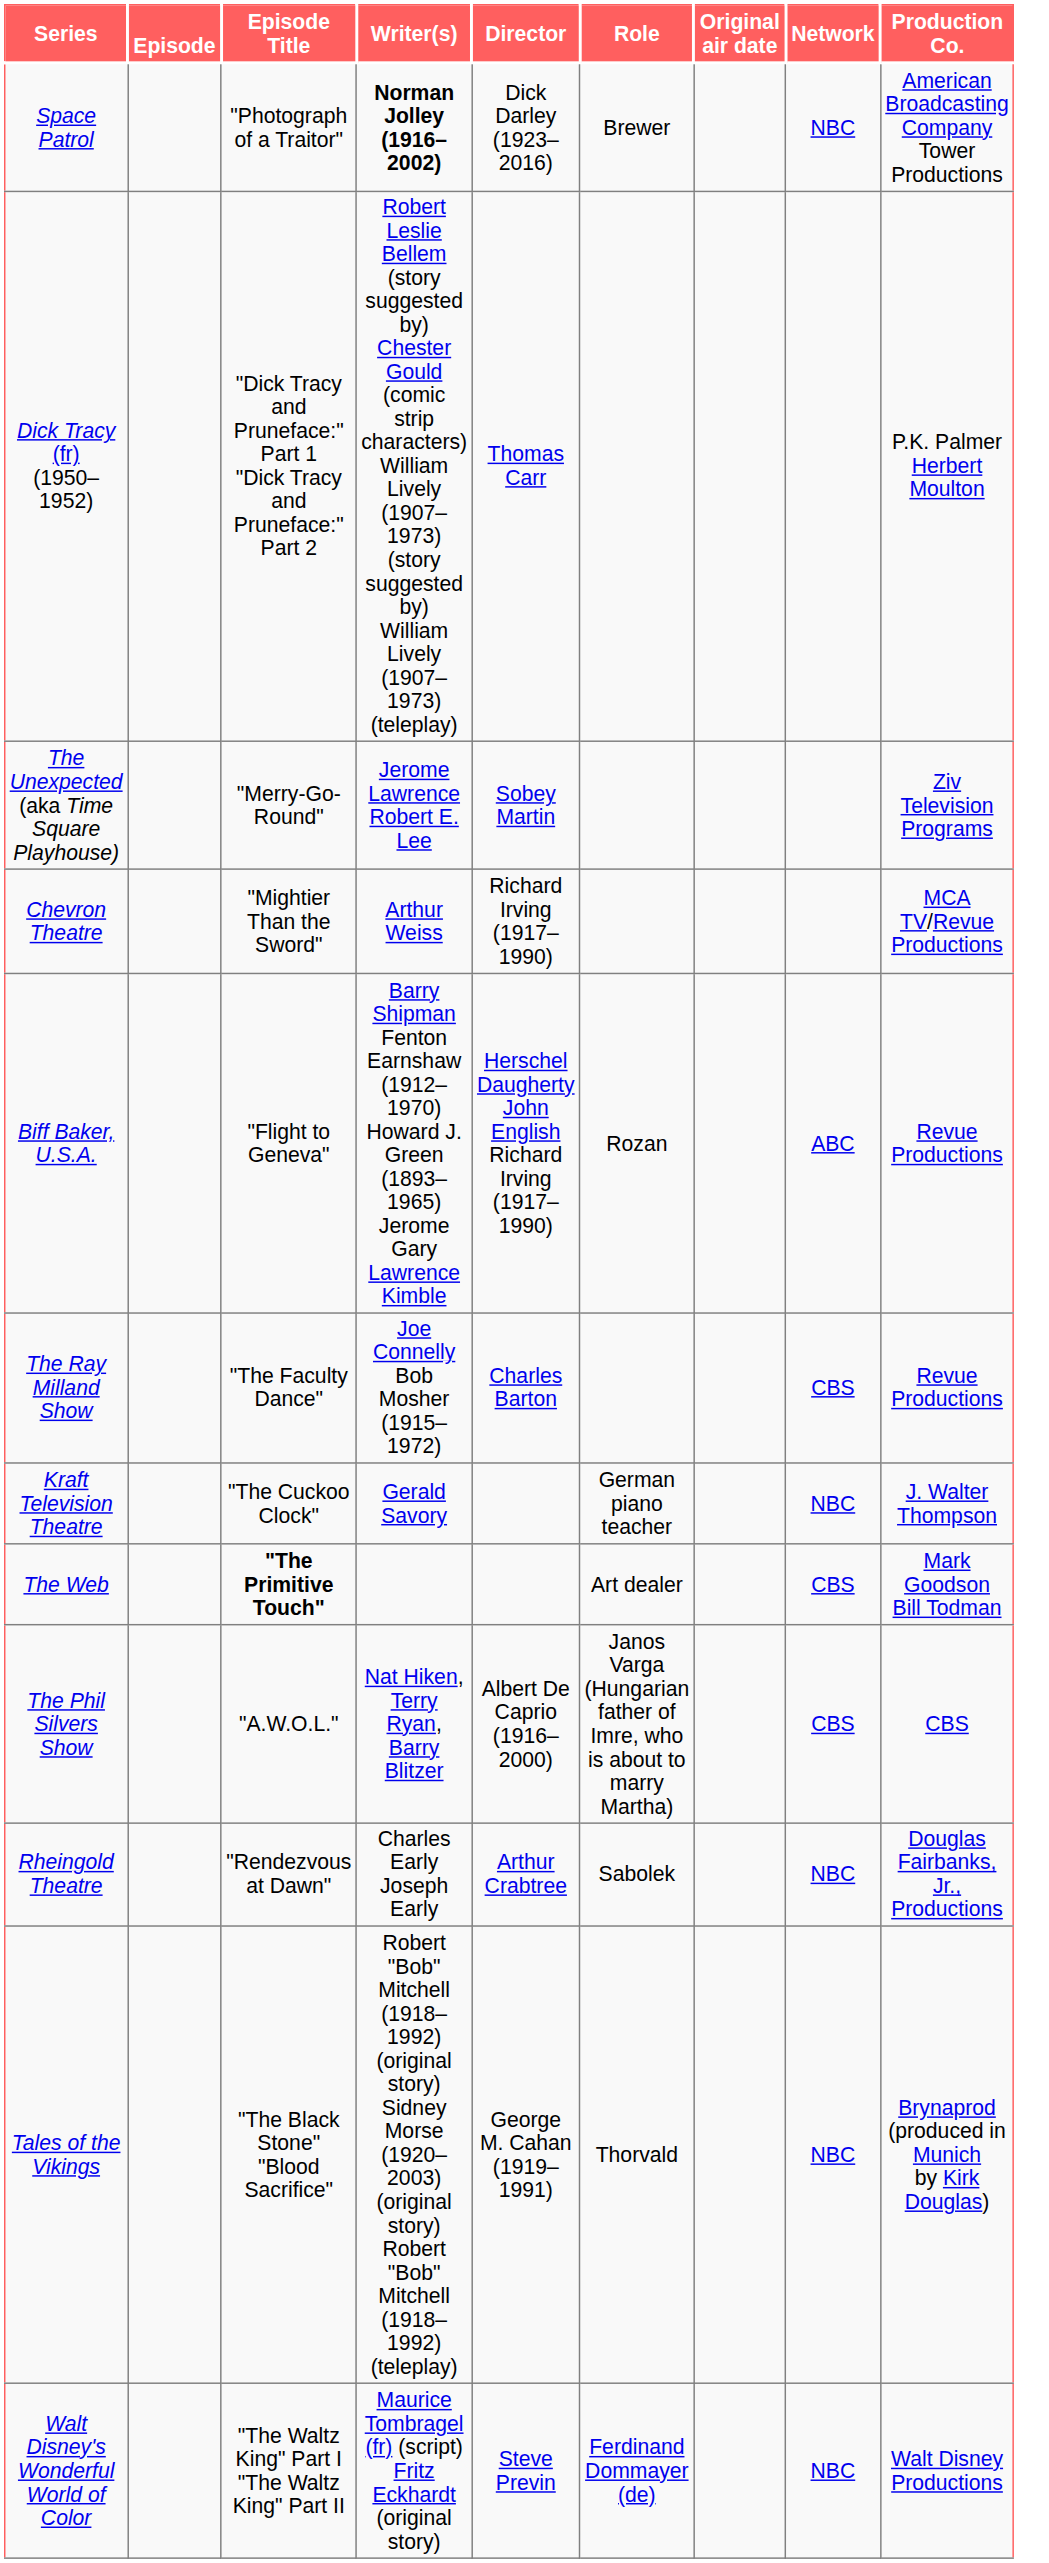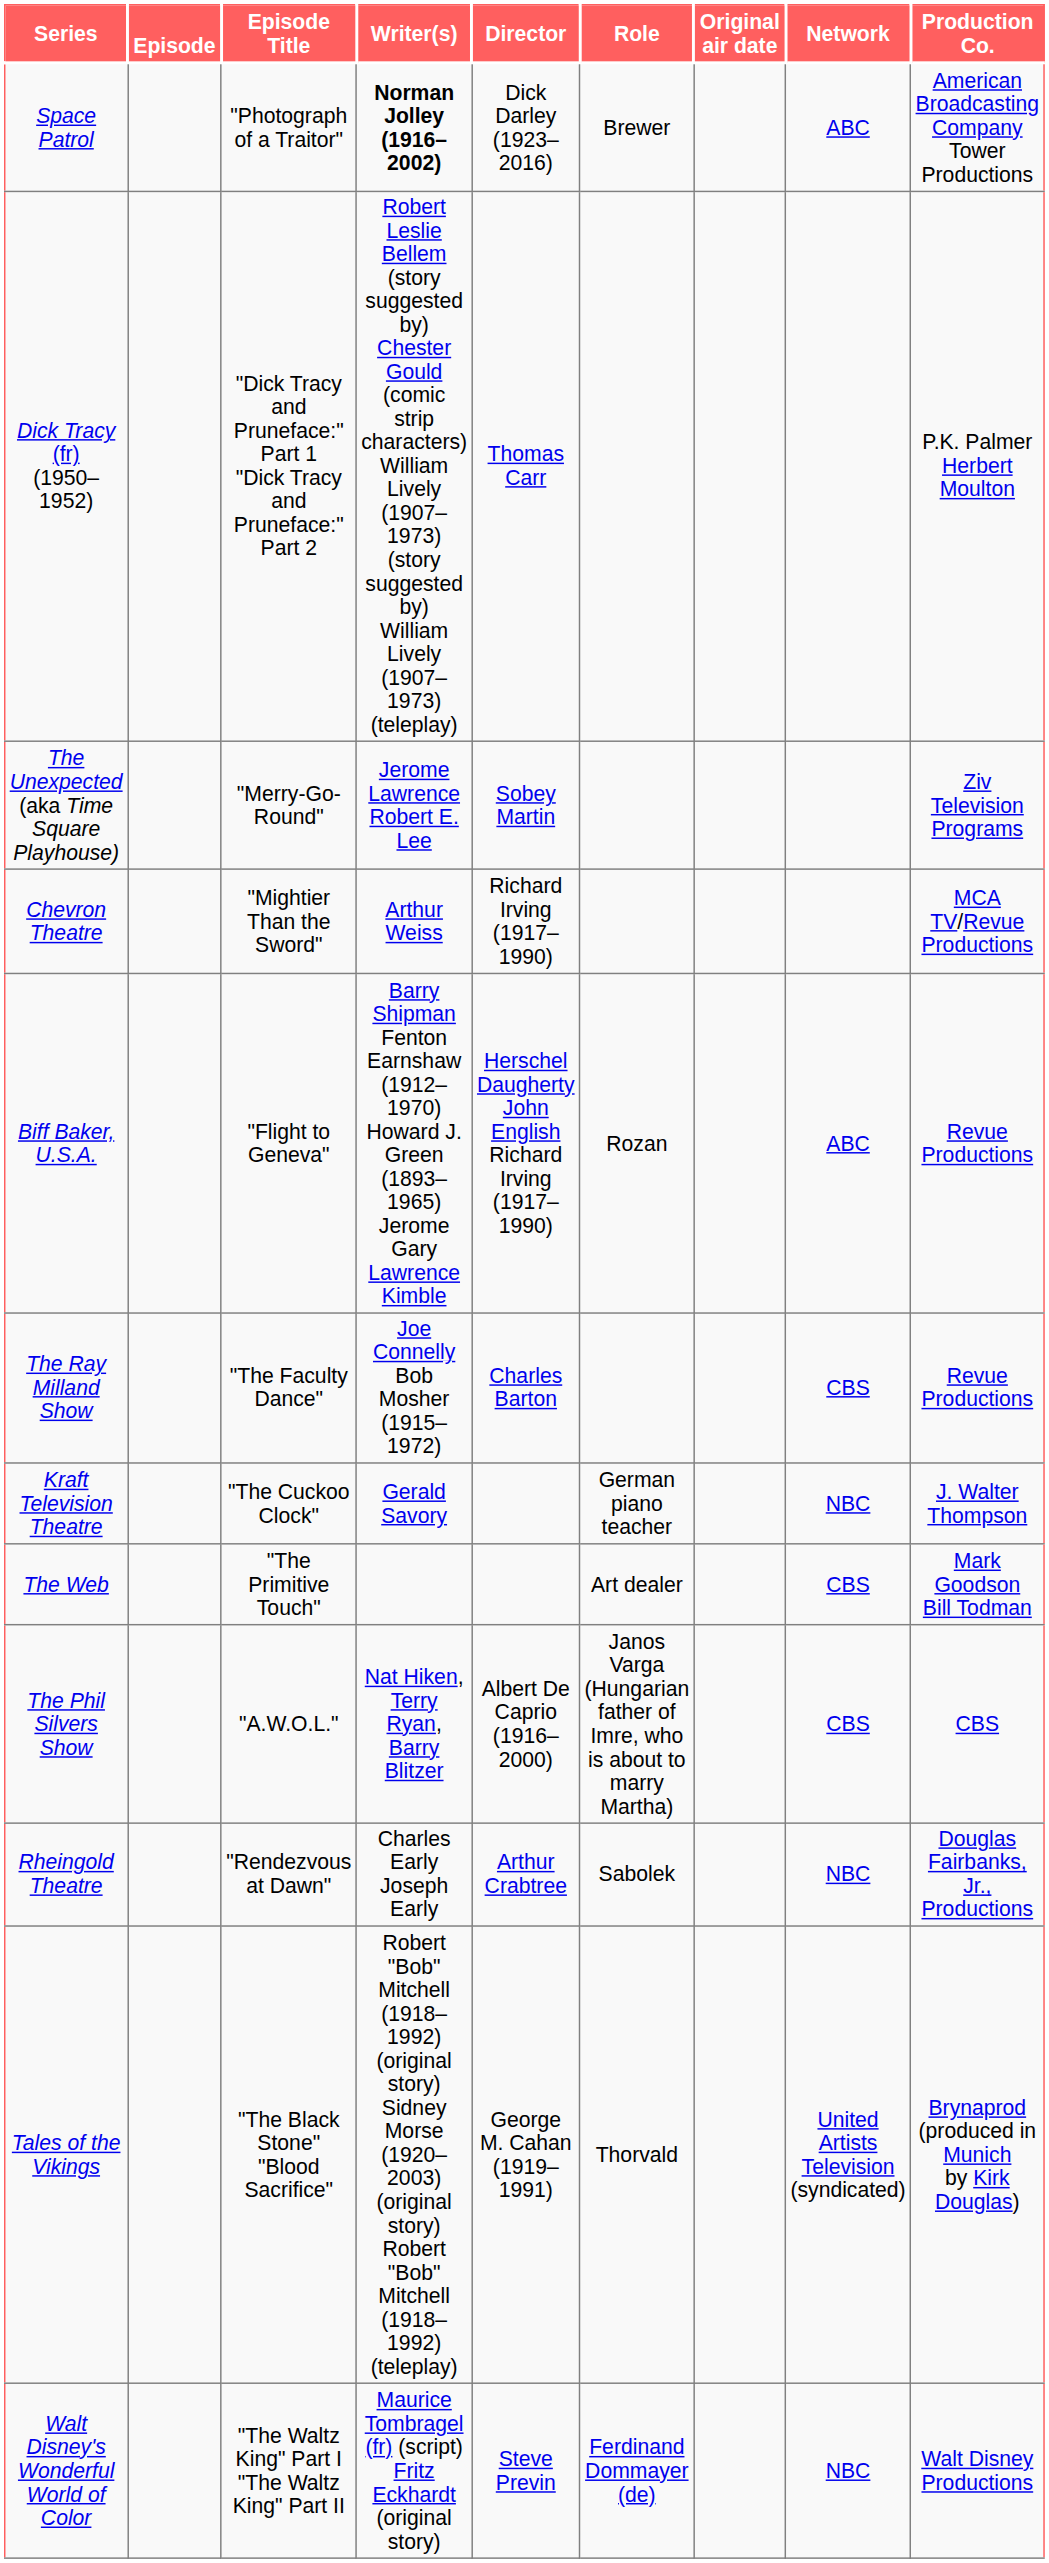 <table class="wikitable sortable collapsible" style="width:100%; margin-auto; color: black; font-size:90%; border: 1px solid #FF5F5F; border-spacing: 0px">
 <tr style="color:white">
 <th scope="col" style="background-color:#FF5F5F; border: solid white; border-width: 0px 2px 2px 0px">Series</th>
 <th scope="col" style="background-color:#FF5F5F; border: solid white; border-width: 0px 2px 2px 0px"><br>Episode</th>
 <th scope="col" style="background-color:#FF5F5F; border: solid white; border-width: 0px 2px 2px 0px">Episode Title</th>
 <th scope="col" style="background-color:#FF5F5F; border: solid white; border-width: 0px 2px 2px 0px">Writer(s)</th>
 <th scope="col" style="background-color:#FF5F5F; border: solid white; border-width: 0px 2px 2px 0px">Director</th>
 <th scope="col" style="background-color:#FF5F5F; border: solid white; border-width: 0px 2px 2px 0px">Role</th>
 <th scope="col" style="background-color:#FF5F5F; border: solid white; border-width: 0px 2px 2px 0px">Original air date</th>
 <th scope="col" style="background-color:#FF5F5F; border: solid white; border-width: 0px 2px 2px 0px">Network</th>
 <th scope="col" style="background-color:#FF5F5F; border: solid white; border-width: 0px 0px 2px 0px">Production Co.</th>
 </tr>
 <tr>
 <td style="text-align:center; border: solid gray; border-width: 0px 1px 1px 0px"><em><a href='#'>Space Patrol</a></em></td>
 <td style="text-align:center; border: solid gray; border-width: 0px 1px 1px 0px"></td>
 <td style="text-align:center; border: solid gray; border-width: 0px 1px 1px 0px">"Photograph of a Traitor"</td>
 <td style="text-align:center; border: solid gray; border-width: 0px 1px 1px 0px;" data-sort-value="Jolley Norman"><strong>Norman Jolley (1916–2002)</strong></td>
 <td style="text-align:center; border: solid gray; border-width: 0px 1px 1px 0px;" data-sort-value="Darley Dick">Dick Darley (1923–2016)</td>
 <td style="text-align:center; border: solid gray; border-width: 0px 1px 1px 0px">Brewer</td>
 <td style="text-align:center; border: solid gray; border-width: 0px 1px 1px 0px"></td>
-<td style="text-align:center; border: solid gray; border-width: 0px 1px 1px 0px"><a href='#'>NBC</a></td>
+<td style="text-align:center; border: solid gray; border-width: 0px 1px 1px 0px"><a href='#'>ABC</a></td>
 <td style="text-align:center; border: solid gray; border-width: 0px 0px 1px 0px"><a href='#'>American Broadcasting Company</a><br> Tower Productions</td>
 </tr>
 <tr>
 <td style="text-align:center; border: solid gray; border-width: 0px 1px 1px 0px"><em><a href='#'>Dick Tracy</a></em> <a href='#'>(fr)</a><br>(1950–1952)</td>
 <td style="text-align:center; border: solid gray; border-width: 0px 1px 1px 0px"><br></td>
 <td style="text-align:center; border: solid gray; border-width: 0px 1px 1px 0px">"Dick Tracy and Pruneface:" Part 1<br>"Dick Tracy and Pruneface:" Part 2</td>
 <td style="text-align:center; border: solid gray; border-width: 0px 1px 1px 0px;" data-sort-value="Bellem Robert"><a href='#'>Robert Leslie Bellem</a> (story suggested by)<br><a href='#'>Chester Gould</a> (comic strip characters)<br>William Lively (1907–1973) (story suggested by)<br>William Lively (1907–1973) (teleplay)</td>
 <td style="text-align:center; border: solid gray; border-width: 0px 1px 1px 0px;" data-sort-value="Carr Thomas"><a href='#'>Thomas Carr</a></td>
 <td style="text-align:center; border: solid gray; border-width: 0px 1px 1px 0px"></td>
 <td style="text-align:center; border: solid gray; border-width: 0px 1px 1px 0px"><br></td>
 <td style="text-align:center; border: solid gray; border-width: 0px 1px 1px 0px"></td>
 <td style="text-align:center; border: solid gray; border-width: 0px 0px 1px 0px">P.K. Palmer<br><a href='#'>Herbert Moulton</a></td>
 </tr>
 <tr>
 <td style="text-align:center; border: solid gray; border-width: 0px 1px 1px 0px;" data-sort-value="Unexpected"><em><a href='#'>The Unexpected</a></em><br>(aka <em>Time Square Playhouse)</em></td>
 <td style="text-align:center; border: solid gray; border-width: 0px 1px 1px 0px"></td>
 <td style="text-align:center; border: solid gray; border-width: 0px 1px 1px 0px">"Merry-Go-Round"</td>
 <td style="text-align:center; border: solid gray; border-width: 0px 1px 1px 0px;" data-sort-value="Lawrence Jerome"><a href='#'>Jerome Lawrence</a><br><a href='#'>Robert E. Lee</a></td>
 <td style="text-align:center; border: solid gray; border-width: 0px 1px 1px 0px;" data-sort-value="Martin Sobey"><a href='#'>Sobey Martin</a></td>
 <td style="text-align:center; border: solid gray; border-width: 0px 1px 1px 0px"></td>
 <td style="text-align:center; border: solid gray; border-width: 0px 1px 1px 0px"></td>
 <td style="text-align:center; border: solid gray; border-width: 0px 1px 1px 0px"></td>
 <td style="text-align:center; border: solid gray; border-width: 0px 0px 1px 0px"><a href='#'>Ziv Television Programs</a></td>
 </tr>
 <tr>
 <td style="text-align:center; border: solid gray; border-width: 0px 1px 1px 0px"><em><a href='#'>Chevron Theatre</a></em></td>
 <td style="text-align:center; border: solid gray; border-width: 0px 1px 1px 0px"></td>
 <td style="text-align:center; border: solid gray; border-width: 0px 1px 1px 0px">"Mightier Than the Sword"</td>
 <td style="text-align:center; border: solid gray; border-width: 0px 1px 1px 0px;" data-sort-value="Weiss Arthur"><a href='#'>Arthur Weiss</a></td>
 <td style="text-align:center; border: solid gray; border-width: 0px 1px 1px 0px;" data-sort-value="Irving Richard">Richard Irving (1917–1990)</td>
 <td style="text-align:center; border: solid gray; border-width: 0px 1px 1px 0px"></td>
 <td style="text-align:center; border: solid gray; border-width: 0px 1px 1px 0px"></td>
 <td style="text-align:center; border: solid gray; border-width: 0px 1px 1px 0px"></td>
 <td style="text-align:center; border: solid gray; border-width: 0px 0px 1px 0px"><a href='#'>MCA TV</a>/<a href='#'>Revue Productions</a></td>
 </tr>
 <tr>
 <td style="text-align:center; border: solid gray; border-width: 0px 1px 1px 0px"><em><a href='#'>Biff Baker, U.S.A.</a></em></td>
 <td style="text-align:center; border: solid gray; border-width: 0px 1px 1px 0px"></td>
 <td style="text-align:center; border: solid gray; border-width: 0px 1px 1px 0px">"Flight to Geneva"</td>
 <td style="text-align:center; border: solid gray; border-width: 0px 1px 1px 0px;" data-sort-value="Shipman Barry"><a href='#'>Barry Shipman</a><br>Fenton Earnshaw (1912–1970)<br>Howard J. Green (1893–1965)<br>Jerome Gary<br><a href='#'>Lawrence Kimble</a></td>
 <td style="text-align:center; border: solid gray; border-width: 0px 1px 1px 0px;" data-sort-value="English John"><a href='#'>Herschel Daugherty</a><br><a href='#'>John English</a><br>Richard Irving (1917–1990)</td>
 <td style="text-align:center; border: solid gray; border-width: 0px 1px 1px 0px">Rozan</td>
 <td style="text-align:center; border: solid gray; border-width: 0px 1px 1px 0px"></td>
 <td style="text-align:center; border: solid gray; border-width: 0px 1px 1px 0px"><a href='#'>ABC</a></td>
 <td style="text-align:center; border: solid gray; border-width: 0px 0px 1px 0px"><a href='#'>Revue Productions</a></td>
 </tr>
 <tr>
 <td style="text-align:center; border: solid gray; border-width: 0px 1px 1px 0px;" data-sort-value="Ray Milland"><em><a href='#'>The Ray Milland Show</a></em></td>
 <td style="text-align:center; border: solid gray; border-width: 0px 1px 1px 0px"></td>
 <td style="text-align:center; border: solid gray; border-width: 0px 1px 1px 0px;" data-sort-value="Faculty Dance">"The Faculty Dance"</td>
 <td style="text-align:center; border: solid gray; border-width: 0px 1px 1px 0px;" data-sort-value="Connelly Joe"><a href='#'>Joe Connelly</a><br>Bob Mosher (1915–1972)</td>
 <td style="text-align:center; border: solid gray; border-width: 0px 1px 1px 0px;" data-sort-value="Barton Charles"><a href='#'>Charles Barton</a></td>
 <td style="text-align:center; border: solid gray; border-width: 0px 1px 1px 0px"></td>
 <td style="text-align:center; border: solid gray; border-width: 0px 1px 1px 0px"></td>
 <td style="text-align:center; border: solid gray; border-width: 0px 1px 1px 0px"><a href='#'>CBS</a></td>
 <td style="text-align:center; border: solid gray; border-width: 0px 0px 1px 0px"><a href='#'>Revue Productions</a></td>
 </tr>
 <tr>
 <td style="text-align:center; border: solid gray; border-width: 0px 1px 1px 0px" ><em><a href='#'>Kraft Television Theatre</a></em></td>
 <td style="text-align:center; border: solid gray; border-width: 0px 1px 1px 0px"></td>
 <td style="text-align:center; border: solid gray; border-width: 0px 1px 1px 0px;" data-sort-value="Cuckoo Clock">"The Cuckoo Clock"</td>
 <td style="text-align:center; border: solid gray; border-width: 0px 1px 1px 0px;" data-sort-value="Savory Gerald"><a href='#'>Gerald Savory</a></td>
 <td style="text-align:center; border: solid gray; border-width: 0px 1px 1px 0px"></td>
 <td style="text-align:center; border: solid gray; border-width: 0px 1px 1px 0px">German piano teacher</td>
 <td style="text-align:center; border: solid gray; border-width: 0px 1px 1px 0px"></td>
 <td style="text-align:center; border: solid gray; border-width: 0px 1px 1px 0px"><a href='#'>NBC</a></td>
 <td style="text-align:center; border: solid gray; border-width: 0px 0px 1px 0px"><a href='#'>J. Walter Thompson</a></td>
 </tr>
 <tr>
 <td style="text-align:center; border: solid gray; border-width: 0px 1px 1px 0px;" data-sort-value="Web"><em><a href='#'>The Web</a></em></td>
 <td style="text-align:center; border: solid gray; border-width: 0px 1px 1px 0px"></td>
-<td style="text-align:center; border: solid gray; border-width: 0px 1px 1px 0px;" data-sort-value="Primitive Touch"><strong>"The Primitive Touch"</strong></td>
+<td style="text-align:center; border: solid gray; border-width: 0px 1px 1px 0px;" data-sort-value="Primitive Touch">"The Primitive Touch"</td>
 <td style="text-align:center; border: solid gray; border-width: 0px 1px 1px 0px"></td>
 <td style="text-align:center; border: solid gray; border-width: 0px 1px 1px 0px"></td>
 <td style="text-align:center; border: solid gray; border-width: 0px 1px 1px 0px">Art dealer</td>
 <td style="text-align:center; border: solid gray; border-width: 0px 1px 1px 0px"></td>
 <td style="text-align:center; border: solid gray; border-width: 0px 1px 1px 0px"><a href='#'>CBS</a></td>
 <td style="text-align:center; border: solid gray; border-width: 0px 0px 1px 0px"><a href='#'>Mark Goodson</a><br><a href='#'>Bill Todman</a></td>
 </tr>
 <tr>
 <td style="text-align:center; border: solid gray; border-width: 0px 1px 1px 0px;" data-sort-value="Phil Silvers"><em><a href='#'>The Phil Silvers Show</a></em></td>
 <td style="text-align:center; border: solid gray; border-width: 0px 1px 1px 0px"></td>
 <td style="text-align:center; border: solid gray; border-width: 0px 1px 1px 0px">"A.W.O.L."</td>
 <td style="text-align:center; border: solid gray; border-width: 0px 1px 1px 0px;" data-sort-value="Hiken Nat"><a href='#'>Nat Hiken</a>, <a href='#'>Terry Ryan</a>, <a href='#'>Barry Blitzer</a></td>
 <td style="text-align:center; border: solid gray; border-width: 0px 1px 1px 0px;" data-sort-value="DeCaprio Albert">Albert De Caprio (1916–2000)</td>
 <td style="text-align:center; border: solid gray; border-width: 0px 1px 1px 0px">Janos Varga<br>(Hungarian father of Imre, who is about to marry Martha)</td>
 <td style="text-align:center; border: solid gray; border-width: 0px 1px 1px 0px"></td>
 <td style="text-align:center; border: solid gray; border-width: 0px 1px 1px 0px"><a href='#'>CBS</a></td>
 <td style="text-align:center; border: solid gray; border-width: 0px 0px 1px 0px"><a href='#'>CBS</a></td>
 </tr>
 <tr>
 <td style="text-align:center; border: solid gray; border-width: 0px 1px 1px 0px"><em><a href='#'>Rheingold Theatre</a></em></td>
 <td style="text-align:center; border: solid gray; border-width: 0px 1px 1px 0px"></td>
 <td style="text-align:center; border: solid gray; border-width: 0px 1px 1px 0px">"Rendezvous at Dawn"</td>
 <td style="text-align:center; border: solid gray; border-width: 0px 1px 1px 0px;" data-sort-value="Early Charles">Charles Early<br>Joseph Early</td>
 <td style="text-align:center; border: solid gray; border-width: 0px 1px 1px 0px;" data-sort-value="Crabtree Arthur"><a href='#'>Arthur Crabtree</a></td>
 <td style="text-align:center; border: solid gray; border-width: 0px 1px 1px 0px">Sabolek</td>
 <td style="text-align:center; border: solid gray; border-width: 0px 1px 1px 0px"></td>
 <td style="text-align:center; border: solid gray; border-width: 0px 1px 1px 0px"><a href='#'>NBC</a></td>
 <td style="text-align:center; border: solid gray; border-width: 0px 0px 1px 0px"><a href='#'>Douglas Fairbanks, Jr., Productions</a></td>
 </tr>
 <tr>
 <td style="text-align:center; border: solid gray; border-width: 0px 1px 1px 0px"><em><a href='#'>Tales of the Vikings</a></em></td>
 <td style="text-align:center; border: solid gray; border-width: 0px 1px 1px 0px"><br></td>
 <td style="text-align:center; border: solid gray; border-width: 0px 1px 1px 0px;" data-sort-value="Black Stone">"The Black Stone"<br>"Blood Sacrifice"</td>
 <td style="text-align:center; border: solid gray; border-width: 0px 1px 1px 0px;" data-sort-value="Mitchell Bob">Robert "Bob" Mitchell (1918–1992) (original story)<br>Sidney Morse (1920–2003) (original story)<br>Robert "Bob" Mitchell (1918–1992) (teleplay)</td>
 <td style="text-align:center; border: solid gray; border-width: 0px 1px 1px 0px;" data-sort-value="Cahan George">George M. Cahan (1919–1991)</td>
 <td style="text-align:center; border: solid gray; border-width: 0px 1px 1px 0px">Thorvald</td>
 <td style="text-align:center; border: solid gray; border-width: 0px 1px 1px 0px"><br></td>
-<td style="text-align:center; border: solid gray; border-width: 0px 1px 1px 0px"><a href='#'>NBC</a></td>
+<td style="text-align:center; border: solid gray; border-width: 0px 1px 1px 0px"><a href='#'>United Artists Television</a> (syndicated)</td>
 <td style="text-align:center; border: solid gray; border-width: 0px 0px 1px 0px"><a href='#'>Brynaprod</a><br>(produced in <a href='#'>Munich</a><br>by <a href='#'>Kirk Douglas</a>)</td>
 </tr>
 <tr>
 <td style="text-align:center; border: solid gray; border-width: 0px 1px 1px 0px"><em><a href='#'>Walt Disney's Wonderful World of Color</a></em></td>
 <td style="text-align:center; border: solid gray; border-width: 0px 1px 1px 0px"><br></td>
 <td style="text-align:center; border: solid gray; border-width: 0px 1px 1px 0px;" data-sort-value="Waltz King">"The Waltz King" Part I<br>"The Waltz King" Part II</td>
 <td style="text-align:center; border: solid gray; border-width: 0px 1px 1px 0px;" data-sort-value="Tombrage Maurice"><a href='#'>Maurice Tombragel</a> <a href='#'>(fr)</a> (script)<br><a href='#'>Fritz Eckhardt</a> (original story)</td>
 <td style="text-align:center; border: solid gray; border-width: 0px 1px 1px 0px;" data-sort-value="Previn Steve"><a href='#'>Steve Previn</a></td>
 <td style="text-align:center; border: solid gray; border-width: 0px 1px 1px 0px"><a href='#'>Ferdinand Dommayer</a> <a href='#'>(de)</a></td>
 <td style="text-align:center; border: solid gray; border-width: 0px 1px 1px 0px"><br></td>
 <td style="text-align:center; border: solid gray; border-width: 0px 1px 1px 0px"><a href='#'>NBC</a></td>
 <td style="text-align:center; border: solid gray; border-width: 0px 0px 1px 0px"><a href='#'>Walt Disney Productions</a></td>
 </tr>
 </table>
